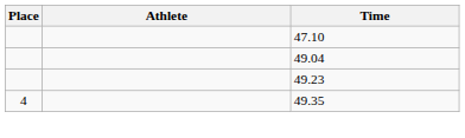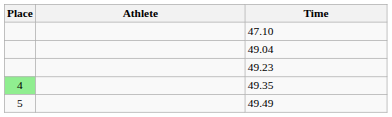 <table class=wikitable>
 <tr>
 <th>Place</th>
 <th style="width:18em">Athlete</th>
 <th style="width:12em">Time</th>
 </tr>
 <tr>
 <td align=center></td>
 <td></td>
 <td>47.10  <strong></strong></td>
 </tr>
 <tr>
 <td align=center></td>
 <td></td>
 <td>49.04</td>
 </tr>
 <tr>
 <td align=center></td>
 <td></td>
 <td>49.23</td>
 </tr>
 <tr>
-<td align=center>4</td>
+<td align=center style="background: lightgreen;">4</td>
 <td></td>
 <td>49.35</td>
 </tr>
+<tr>
+<td align=center>5</td>
+<td></td>
+<td>49.49</td>
+</tr>
 </table>
